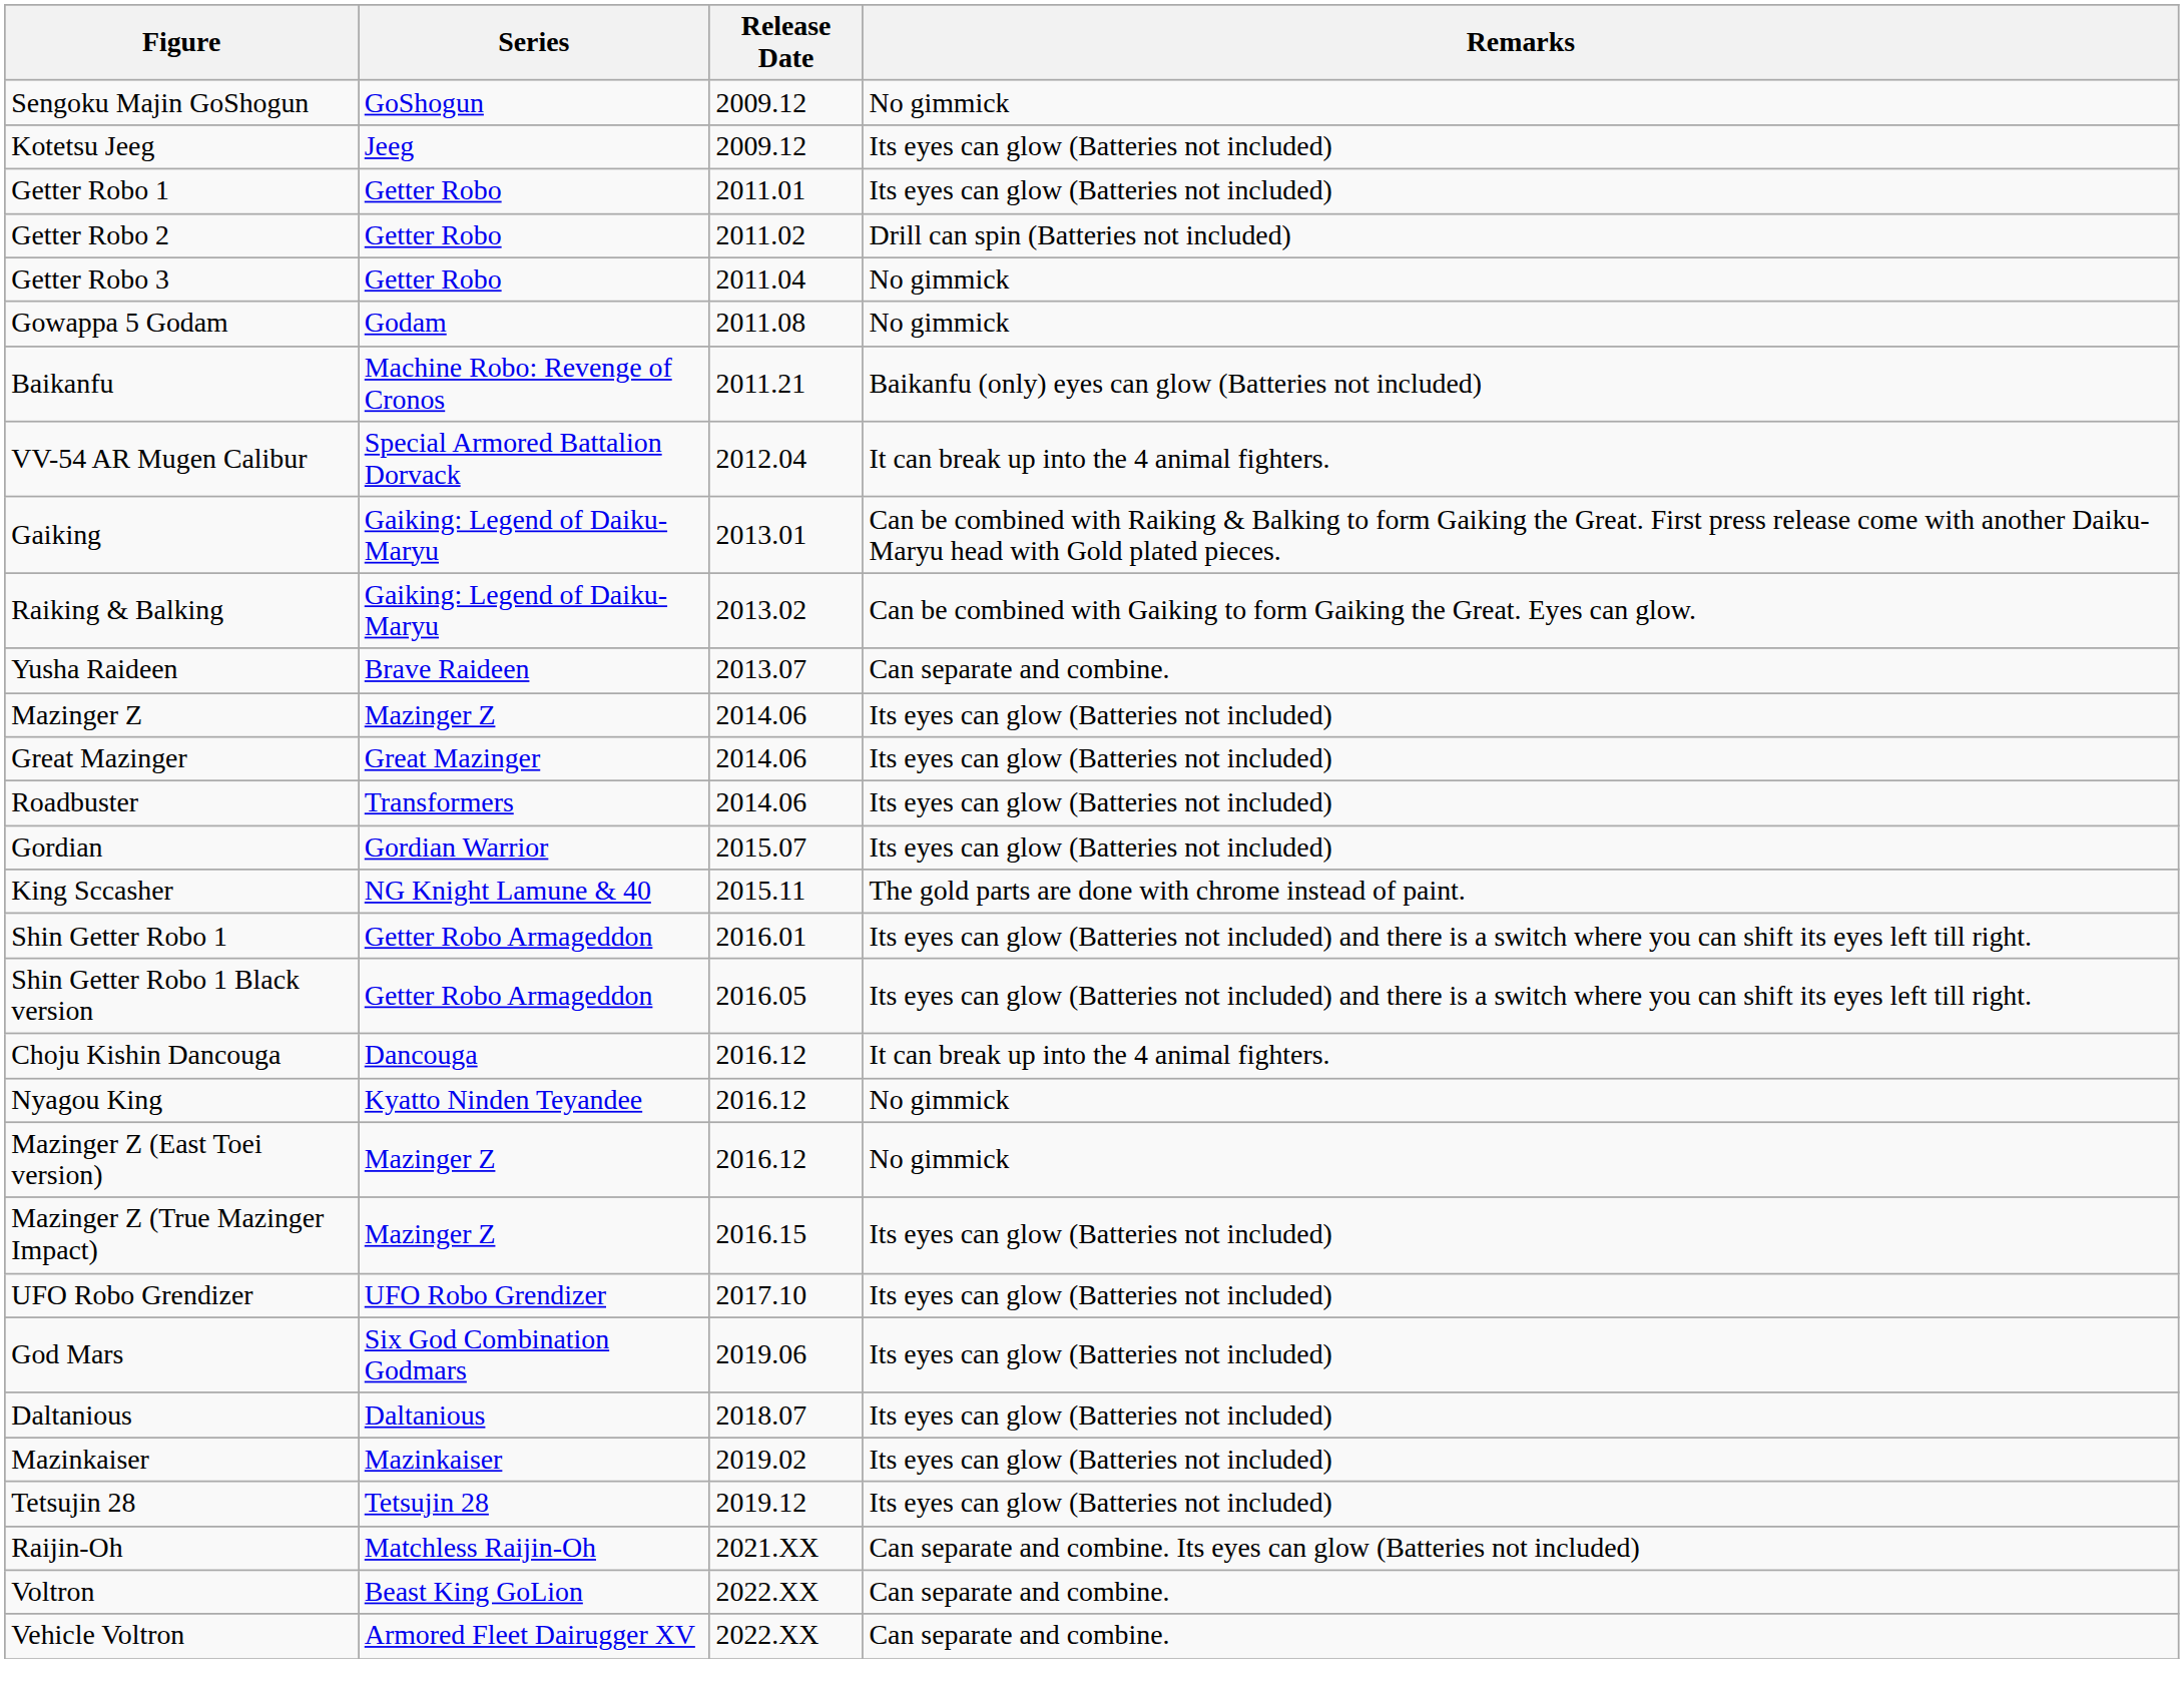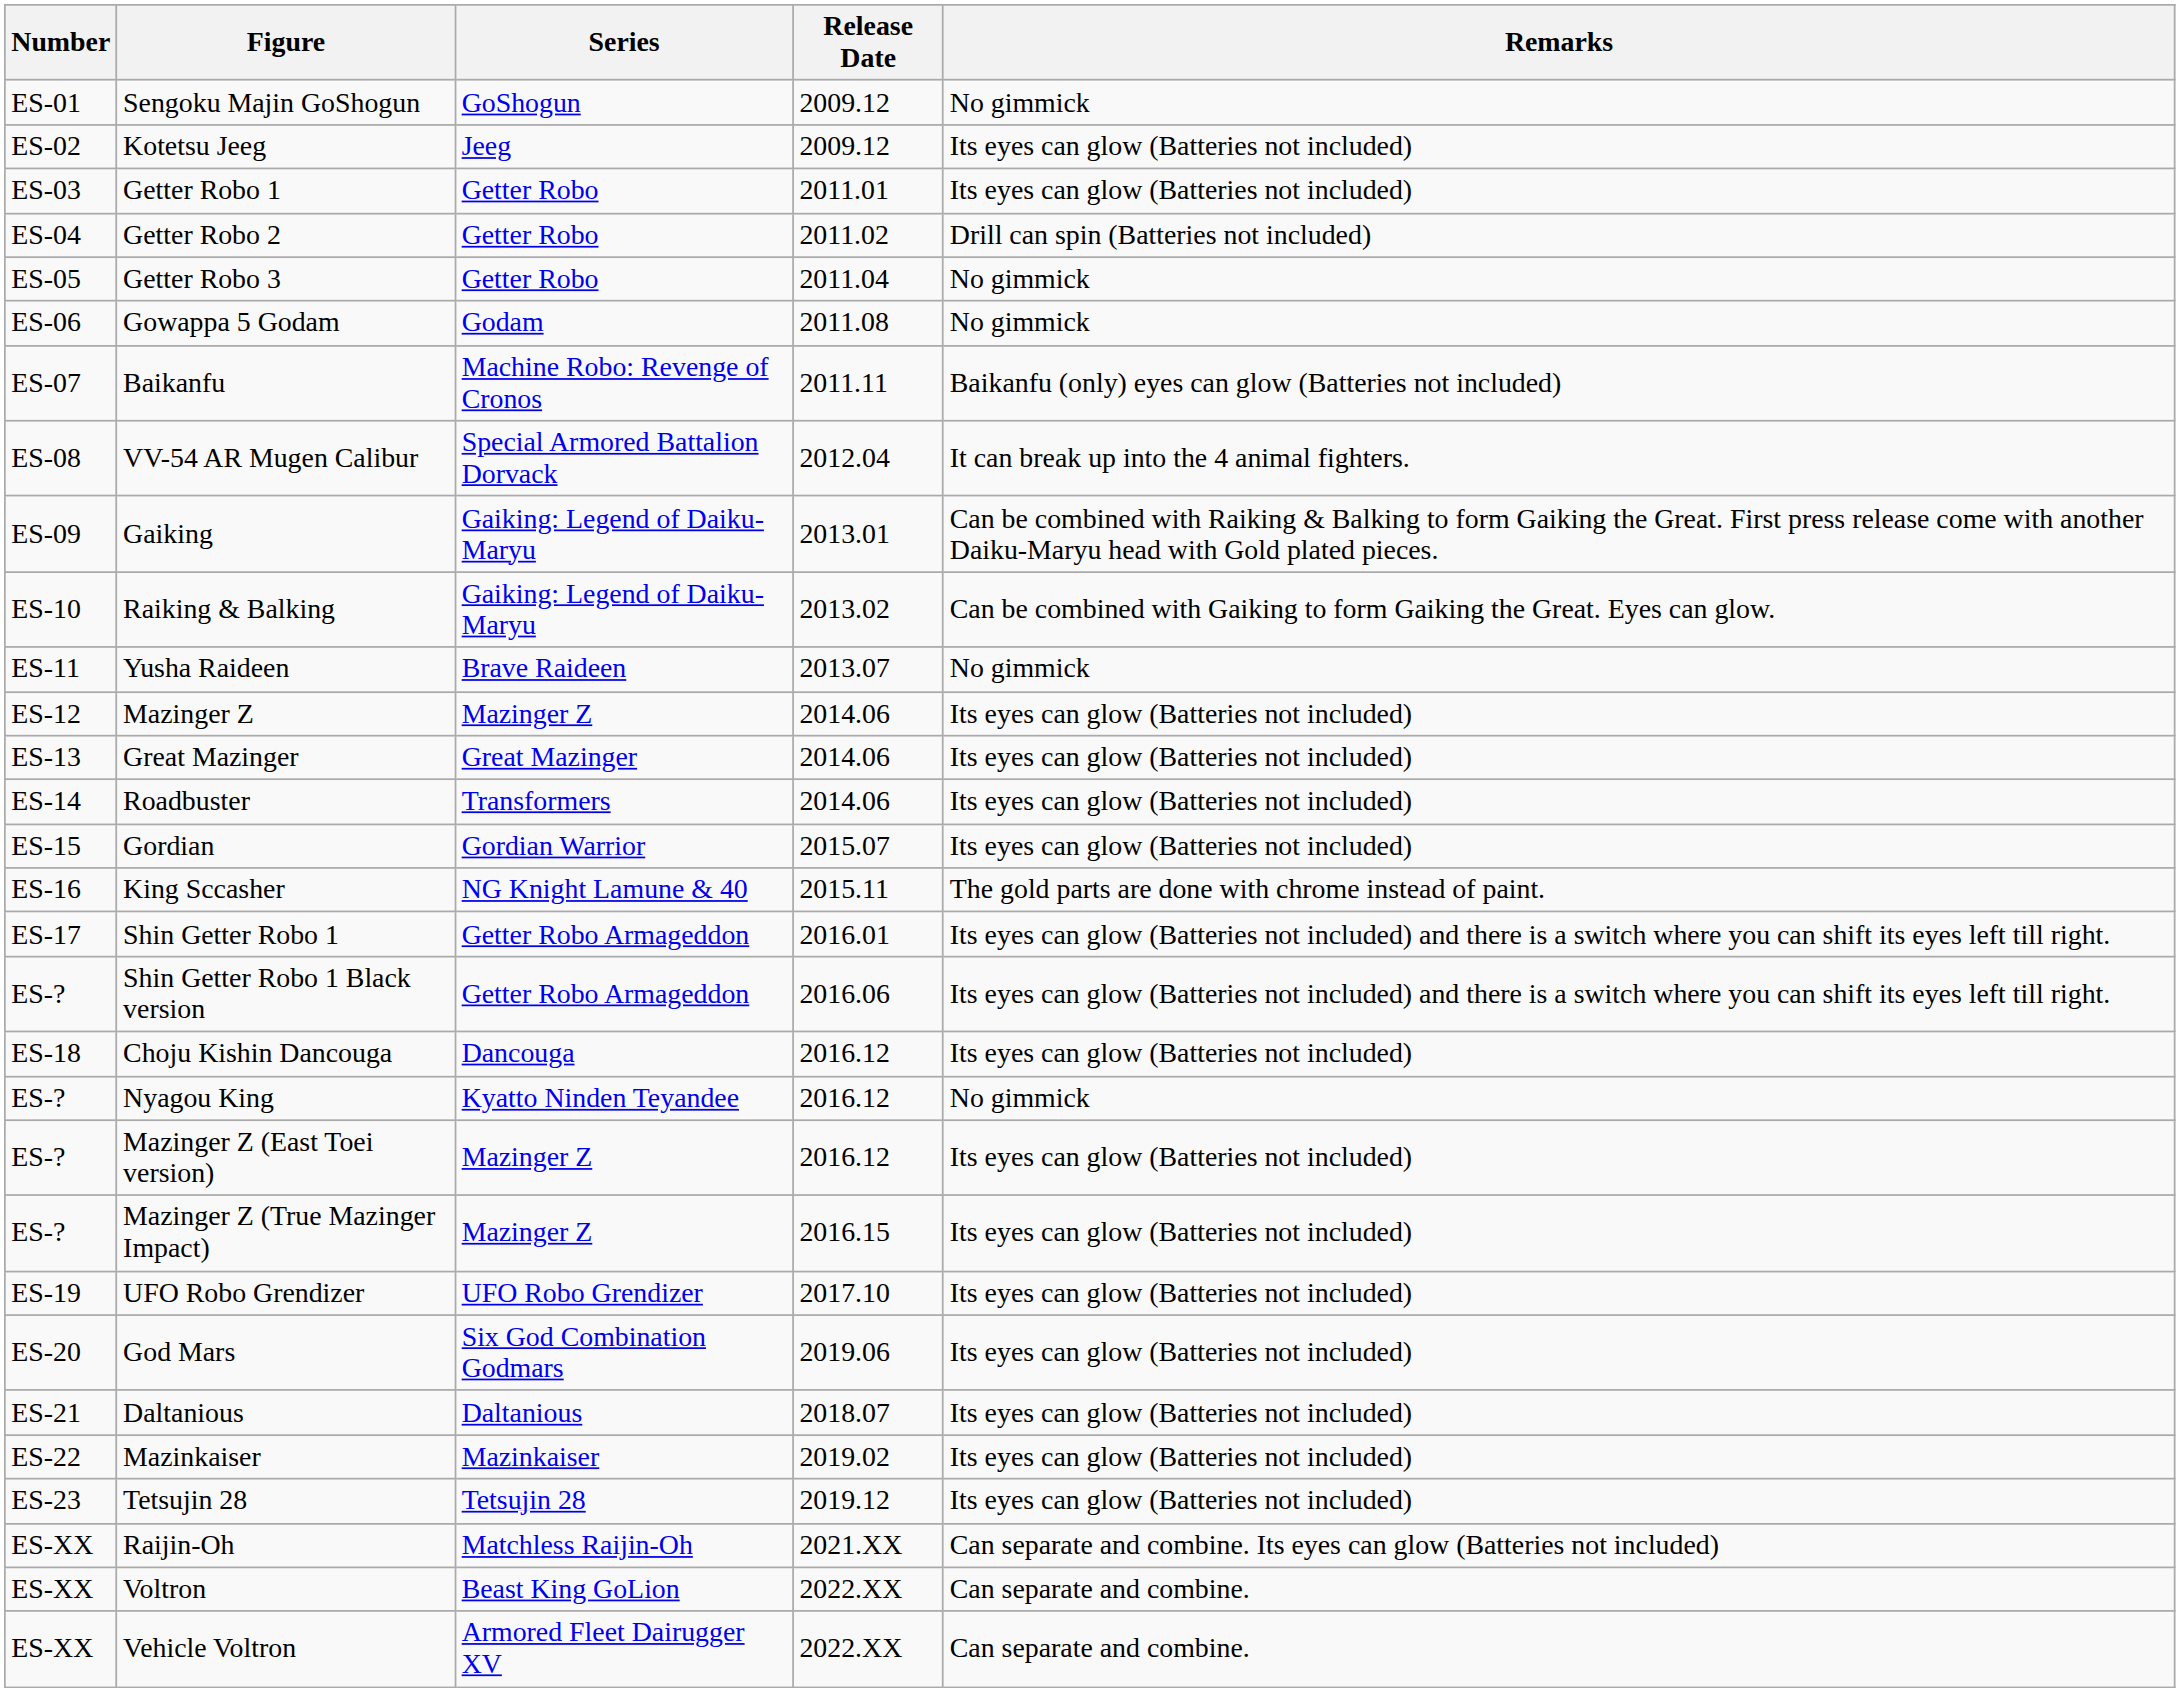 <table class="wikitable sortable">
 <tr>
+<th>Number</th>
 <th>Figure</th>
 <th>Series</th>
 <th>Release Date</th>
 <th>Remarks</th>
 </tr>
 <tr>
+<td>ES-01</td>
 <td>Sengoku Majin GoShogun</td>
 <td><a href='#'>GoShogun</a></td>
 <td>2009.12</td>
 <td>No gimmick</td>
 </tr>
 <tr>
+<td>ES-02</td>
 <td>Kotetsu Jeeg</td>
 <td><a href='#'>Jeeg</a></td>
 <td>2009.12</td>
 <td>Its eyes can glow (Batteries not included)</td>
 </tr>
 <tr>
+<td>ES-03</td>
 <td>Getter Robo 1</td>
 <td><a href='#'>Getter Robo</a></td>
 <td>2011.01</td>
 <td>Its eyes can glow (Batteries not included)</td>
 </tr>
 <tr>
+<td>ES-04</td>
 <td>Getter Robo 2</td>
 <td><a href='#'>Getter Robo</a></td>
 <td>2011.02</td>
 <td>Drill can spin (Batteries not included)</td>
 </tr>
 <tr>
+<td>ES-05</td>
 <td>Getter Robo 3</td>
 <td><a href='#'>Getter Robo</a></td>
 <td>2011.04</td>
 <td>No gimmick</td>
 </tr>
 <tr>
+<td>ES-06</td>
 <td>Gowappa 5 Godam</td>
 <td><a href='#'>Godam</a></td>
 <td>2011.08</td>
 <td>No gimmick</td>
 </tr>
 <tr>
+<td>ES-07</td>
 <td>Baikanfu</td>
 <td><a href='#'>Machine Robo: Revenge of Cronos</a></td>
-<td>2011.21</td>
+<td>2011.11</td>
 <td>Baikanfu (only) eyes can glow (Batteries not included)</td>
 </tr>
 <tr>
+<td>ES-08</td>
 <td>VV-54 AR Mugen Calibur</td>
 <td><a href='#'>Special Armored Battalion Dorvack</a></td>
 <td>2012.04</td>
 <td>It can break up into the 4 animal fighters.</td>
 </tr>
 <tr>
+<td>ES-09</td>
 <td>Gaiking</td>
 <td><a href='#'>Gaiking: Legend of Daiku-Maryu</a></td>
 <td>2013.01</td>
 <td>Can be combined with Raiking & Balking to form Gaiking the Great. First press release come with another Daiku-Maryu head with Gold plated pieces.</td>
 </tr>
 <tr>
+<td>ES-10</td>
 <td>Raiking & Balking</td>
 <td><a href='#'>Gaiking: Legend of Daiku-Maryu</a></td>
 <td>2013.02</td>
 <td>Can be combined with Gaiking to form Gaiking the Great. Eyes can glow.</td>
 </tr>
 <tr>
+<td>ES-11</td>
 <td>Yusha Raideen</td>
 <td><a href='#'>Brave Raideen</a></td>
 <td>2013.07</td>
-<td>Can separate and combine.</td>
+<td>No gimmick</td>
 </tr>
 <tr>
+<td>ES-12</td>
 <td>Mazinger Z</td>
 <td><a href='#'>Mazinger Z</a></td>
 <td>2014.06</td>
 <td>Its eyes can glow (Batteries not included)</td>
 </tr>
 <tr>
+<td>ES-13</td>
 <td>Great Mazinger</td>
 <td><a href='#'>Great Mazinger</a></td>
 <td>2014.06</td>
 <td>Its eyes can glow (Batteries not included)</td>
 </tr>
 <tr>
+<td>ES-14</td>
 <td>Roadbuster</td>
 <td><a href='#'>Transformers</a></td>
 <td>2014.06</td>
 <td>Its eyes can glow (Batteries not included)</td>
 </tr>
 <tr>
+<td>ES-15</td>
 <td>Gordian</td>
 <td><a href='#'>Gordian Warrior</a></td>
 <td>2015.07</td>
 <td>Its eyes can glow (Batteries not included)</td>
 </tr>
 <tr>
+<td>ES-16</td>
 <td>King Sccasher</td>
 <td><a href='#'>NG Knight Lamune & 40</a></td>
 <td>2015.11</td>
 <td>The gold parts are done with chrome instead of paint.</td>
 </tr>
 <tr>
+<td>ES-17</td>
 <td>Shin Getter Robo 1</td>
 <td><a href='#'>Getter Robo Armageddon</a></td>
 <td>2016.01</td>
 <td>Its eyes can glow (Batteries not included) and there is a switch where you can shift its eyes left till right.</td>
 </tr>
 <tr>
+<td>ES-?</td>
 <td>Shin Getter Robo 1 Black version</td>
 <td><a href='#'>Getter Robo Armageddon</a></td>
-<td>2016.05</td>
+<td>2016.06</td>
 <td>Its eyes can glow (Batteries not included) and there is a switch where you can shift its eyes left till right.</td>
 </tr>
 <tr>
+<td>ES-18</td>
 <td>Choju Kishin Dancouga</td>
 <td><a href='#'>Dancouga</a></td>
 <td>2016.12</td>
-<td>It can break up into the 4 animal fighters.</td>
+<td>Its eyes can glow (Batteries not included)</td>
 </tr>
 <tr>
+<td>ES-?</td>
 <td>Nyagou King</td>
 <td><a href='#'>Kyatto Ninden Teyandee</a></td>
 <td>2016.12</td>
 <td>No gimmick</td>
 </tr>
 <tr>
+<td>ES-?</td>
 <td>Mazinger Z (East Toei version)</td>
 <td><a href='#'>Mazinger Z</a></td>
 <td>2016.12</td>
-<td>No gimmick</td>
+<td>Its eyes can glow (Batteries not included)</td>
 </tr>
 <tr>
+<td>ES-?</td>
 <td>Mazinger Z (True Mazinger Impact)</td>
 <td><a href='#'>Mazinger Z</a></td>
 <td>2016.15</td>
 <td>Its eyes can glow (Batteries not included)</td>
 </tr>
 <tr>
+<td>ES-19</td>
 <td>UFO Robo Grendizer</td>
 <td><a href='#'>UFO Robo Grendizer</a></td>
 <td>2017.10</td>
 <td>Its eyes can glow (Batteries not included)</td>
 </tr>
 <tr>
+<td>ES-20</td>
 <td>God Mars</td>
 <td><a href='#'>Six God Combination Godmars</a></td>
 <td>2019.06</td>
 <td>Its eyes can glow (Batteries not included)</td>
 </tr>
 <tr>
+<td>ES-21</td>
 <td>Daltanious</td>
 <td><a href='#'>Daltanious</a></td>
 <td>2018.07</td>
 <td>Its eyes can glow (Batteries not included)</td>
 </tr>
 <tr>
+<td>ES-22</td>
 <td>Mazinkaiser</td>
 <td><a href='#'>Mazinkaiser</a></td>
 <td>2019.02</td>
 <td>Its eyes can glow (Batteries not included)</td>
 </tr>
 <tr>
+<td>ES-23</td>
 <td>Tetsujin 28</td>
 <td><a href='#'>Tetsujin 28</a></td>
 <td>2019.12</td>
 <td>Its eyes can glow (Batteries not included)</td>
 </tr>
 <tr>
+<td>ES-XX</td>
 <td>Raijin-Oh</td>
 <td><a href='#'>Matchless Raijin-Oh</a></td>
 <td>2021.XX</td>
 <td>Can separate and combine. Its eyes can glow (Batteries not included)</td>
 </tr>
 <tr>
+<td>ES-XX</td>
 <td Golion>Voltron</td>
 <td><a href='#'>Beast King GoLion</a></td>
 <td>2022.XX</td>
 <td>Can separate and combine.</td>
 </tr>
 <tr>
+<td>ES-XX</td>
 <td Dairugger XV>Vehicle Voltron</td>
 <td><a href='#'>Armored Fleet Dairugger XV</a></td>
 <td>2022.XX</td>
 <td>Can separate and combine.</td>
 </tr>
 </table>
